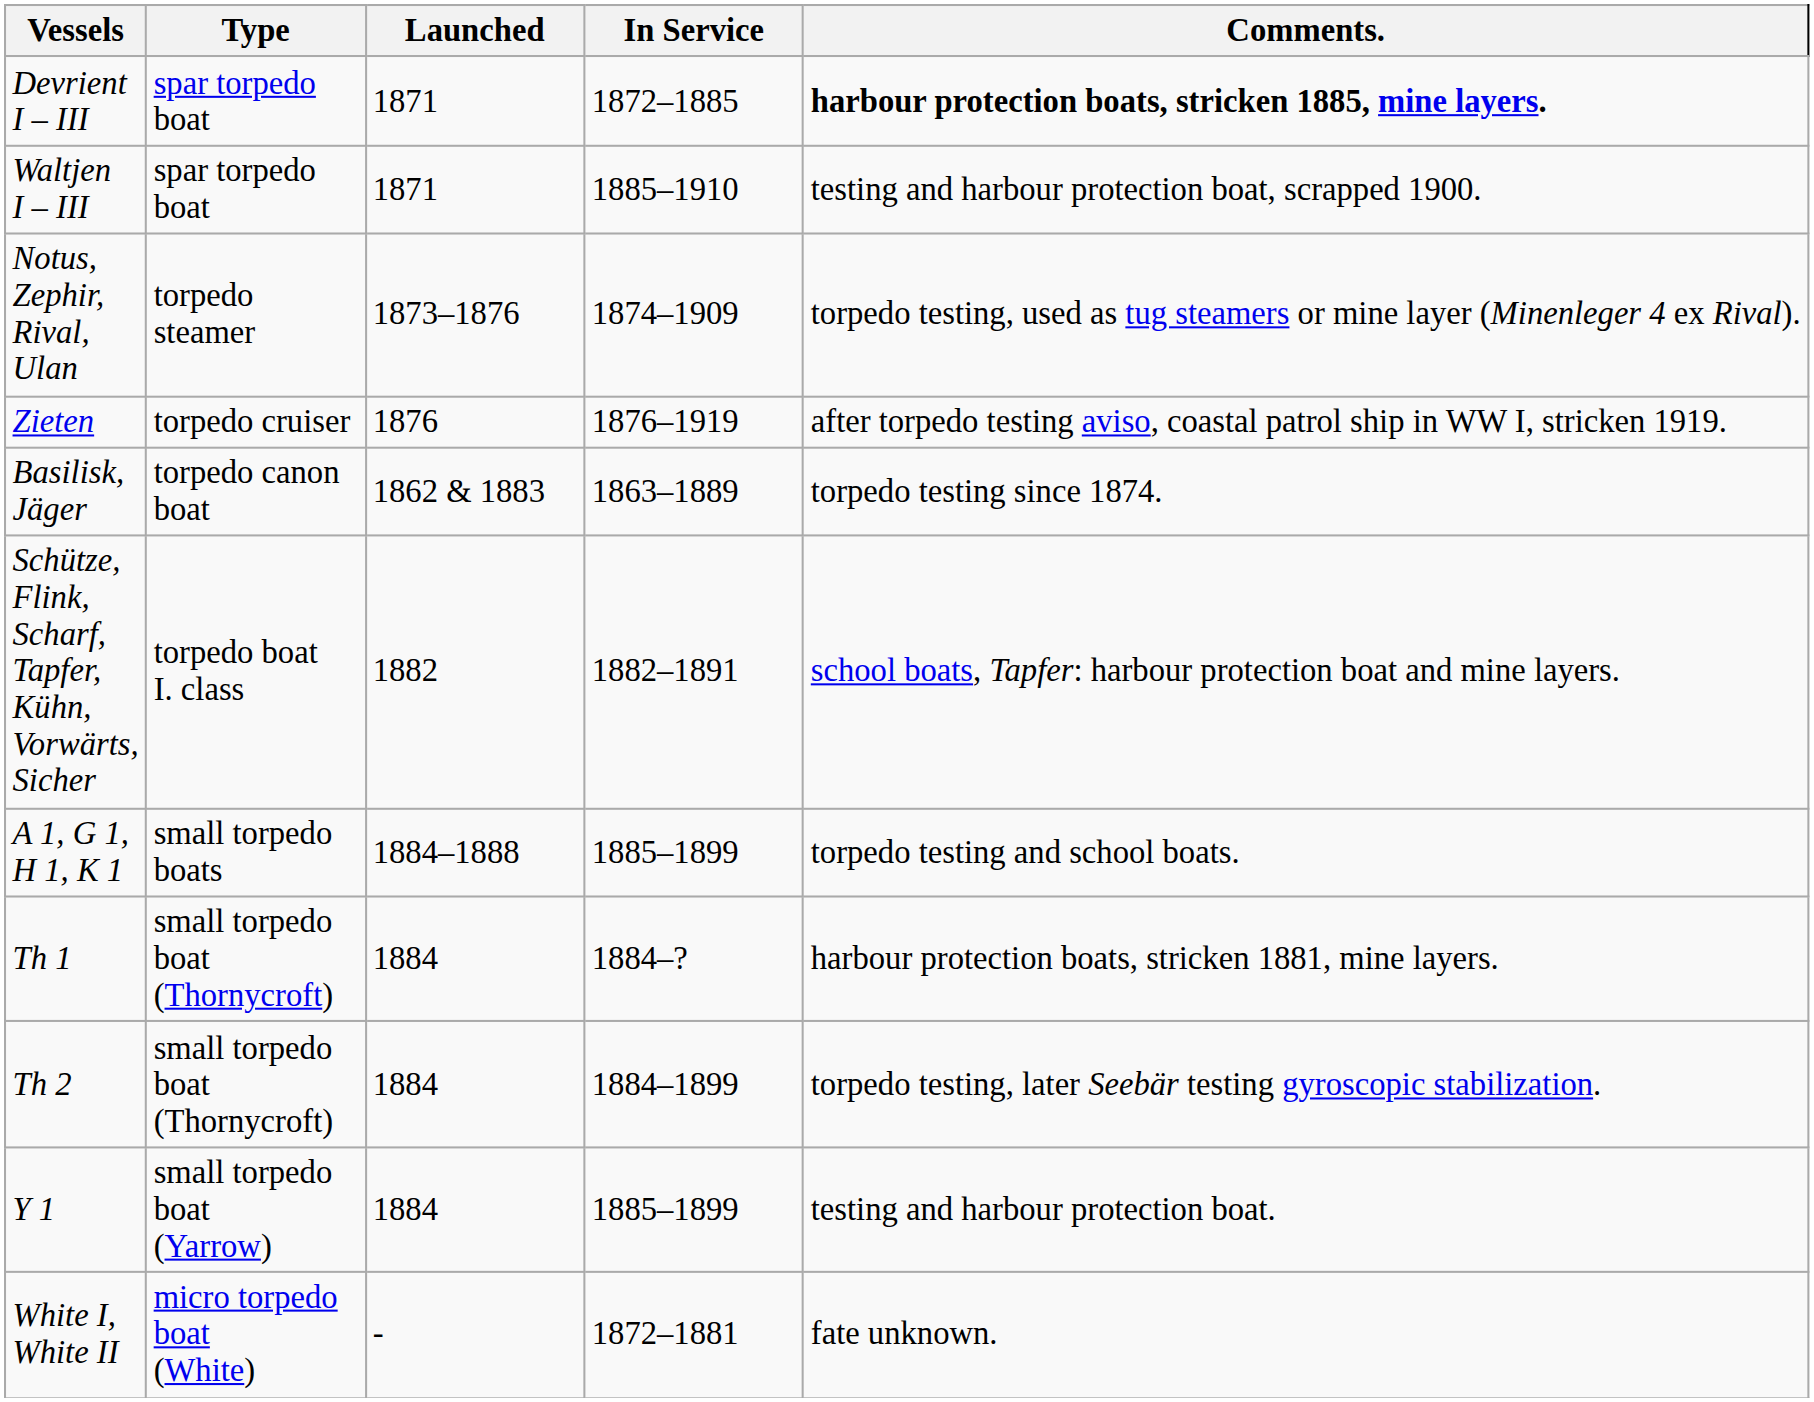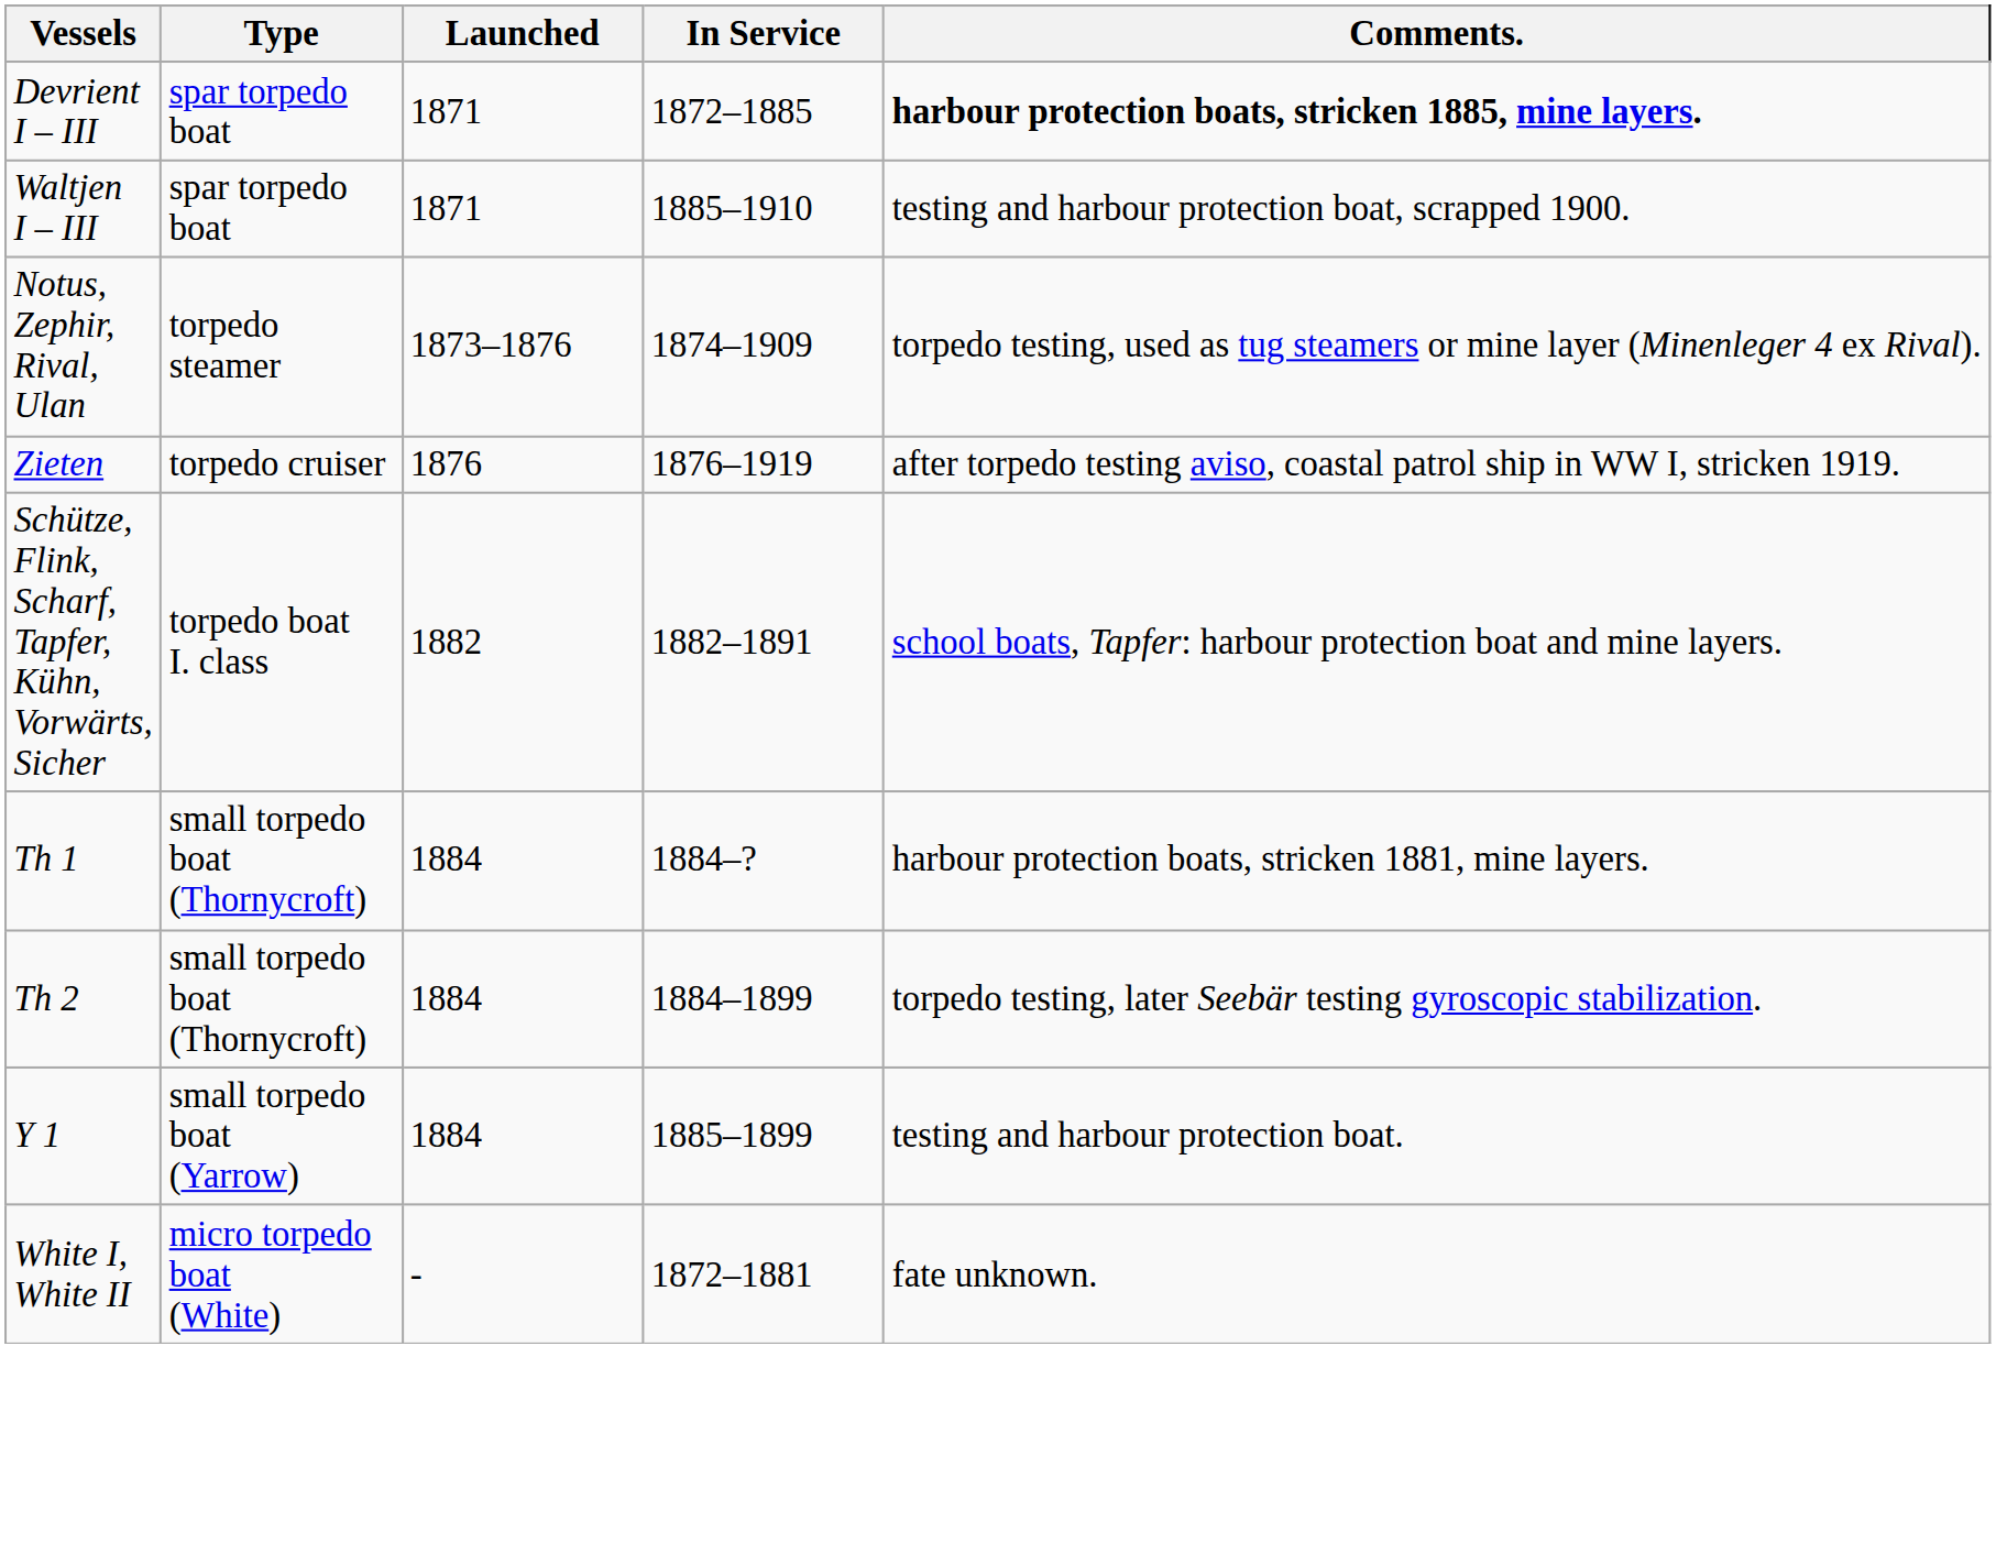 <table class="wikitable">
 <tr>
 <th width="60px">Vessels</th>
 <th width="100px">Type</th>
 <th width="100px">Launched</th>
 <th width="100px">In Service</th>
 <th style="border-right:1px solid black;">Comments.</th>
 </tr>
 <tr>
 <td><em>Devrient<br>I – III</em></td>
 <td><a href='#'>spar torpedo</a> boat</td>
 <td>1871</td>
 <td>1872–1885</td>
 <td><strong>harbour protection boats, stricken 1885, <a href='#'>mine layers</a>.</strong></td>
 </tr>
 <tr>
 <td><em>Waltjen<br>I – III</em></td>
 <td>spar torpedo boat</td>
 <td>1871</td>
 <td>1885–1910</td>
 <td>testing and harbour protection boat, scrapped 1900.</td>
 </tr>
 <tr>
 <td><em>Notus, Zephir, Rival, Ulan</em></td>
 <td>torpedo steamer</td>
 <td>1873–1876</td>
 <td>1874–1909</td>
 <td>torpedo testing, used as <a href='#'>tug steamers</a> or mine layer (<em>Minenleger 4</em> ex <em>Rival</em>).</td>
 </tr>
 <tr>
 <td><a href='#'><em>Zieten</em></a></td>
 <td>torpedo cruiser</td>
 <td>1876</td>
 <td>1876–1919</td>
 <td>after torpedo testing <a href='#'>aviso</a>, coastal patrol ship in WW I, stricken 1919.</td>
 </tr>
 <tr>
-<td><em>Basilisk, Jäger</em></td>
-<td>torpedo canon boat</td>
-<td>1862 & 1883</td>
-<td>1863–1889</td>
-<td>torpedo testing since 1874.</td>
-</tr>
-<tr>
 <td><em>Schütze, Flink, Scharf, Tapfer, Kühn, Vorwärts, Sicher</em></td>
 <td>torpedo boat<br>I. class</td>
 <td>1882</td>
 <td>1882–1891</td>
 <td><a href='#'>school boats</a>, <em>Tapfer</em>: harbour protection boat and mine layers.</td>
-</tr>
-<tr>
-<td><em>A 1, G 1, H 1, K 1</em></td>
-<td>small torpedo boats</td>
-<td>1884–1888</td>
-<td>1885–1899</td>
-<td>torpedo testing and school boats.</td>
 </tr>
 <tr>
 <td><em>Th 1</em></td>
 <td>small torpedo boat<br>(<a href='#'>Thornycroft</a>)</td>
 <td>1884</td>
 <td>1884–?</td>
 <td>harbour protection boats, stricken 1881, mine layers.</td>
 </tr>
 <tr>
 <td><em>Th 2</em></td>
 <td>small torpedo boat<br>(Thornycroft)</td>
 <td>1884</td>
 <td>1884–1899</td>
 <td>torpedo testing, later <em>Seebär</em> testing <a href='#'>gyroscopic stabilization</a>.</td>
 </tr>
 <tr>
 <td><em>Y 1</em></td>
 <td>small torpedo boat<br>(<a href='#'>Yarrow</a>)</td>
 <td>1884</td>
 <td>1885–1899</td>
 <td>testing and harbour protection boat.</td>
 </tr>
 <tr>
 <td><em>White I, White II</em></td>
 <td><a href='#'>micro torpedo boat</a><br>(<a href='#'>White</a>)</td>
 <td>-</td>
 <td>1872–1881</td>
 <td>fate unknown.</td>
 </tr>
 </table>
